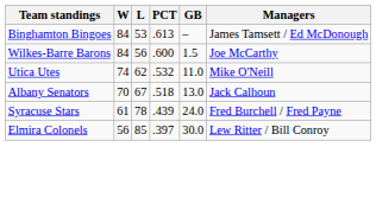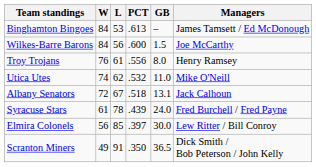 <table class="wikitable">
 <tr>
 <th>Team standings</th>
 <th>W</th>
 <th>L</th>
 <th>PCT</th>
 <th>GB</th>
 <th>Managers</th>
 </tr>
 <tr>
 <td><a href='#'>Binghamton Bingoes</a></td>
 <td>84</td>
 <td>53</td>
 <td>.613</td>
 <td>–</td>
 <td>James Tamsett / <a href='#'>Ed McDonough</a></td>
 </tr>
 <tr>
 <td><a href='#'>Wilkes-Barre Barons</a></td>
 <td>84</td>
 <td>56</td>
 <td>.600</td>
 <td>1.5</td>
 <td><a href='#'>Joe McCarthy</a></td>
 </tr>
 <tr>
+<td><a href='#'>Troy Trojans</a></td>
+<td>76</td>
+<td>61</td>
+<td>.556</td>
+<td>8.0</td>
+<td>Henry Ramsey</td>
+</tr>
+<tr>
 <td><a href='#'>Utica Utes</a></td>
 <td>74</td>
 <td>62</td>
 <td>.532</td>
 <td>11.0</td>
 <td><a href='#'>Mike O'Neill</a></td>
 </tr>
 <tr>
 <td><a href='#'>Albany Senators</a></td>
-<td>70</td>
+<td>72</td>
 <td>67</td>
 <td>.518</td>
-<td>13.0</td>
+<td>13.1</td>
 <td><a href='#'>Jack Calhoun</a></td>
 </tr>
 <tr>
 <td><a href='#'>Syracuse Stars</a></td>
 <td>61</td>
 <td>78</td>
 <td>.439</td>
 <td>24.0</td>
 <td><a href='#'>Fred Burchell</a> / <a href='#'>Fred Payne</a></td>
 </tr>
 <tr>
 <td><a href='#'>Elmira Colonels</a></td>
 <td>56</td>
 <td>85</td>
 <td>.397</td>
 <td>30.0</td>
 <td><a href='#'>Lew Ritter</a> / Bill Conroy</td>
 </tr>
+<tr>
+<td><a href='#'>Scranton Miners</a></td>
+<td>49</td>
+<td>91</td>
+<td>.350</td>
+<td>36.5</td>
+<td>Dick Smith /<br> Bob Peterson / John Kelly</td>
+</tr>
 </table>
